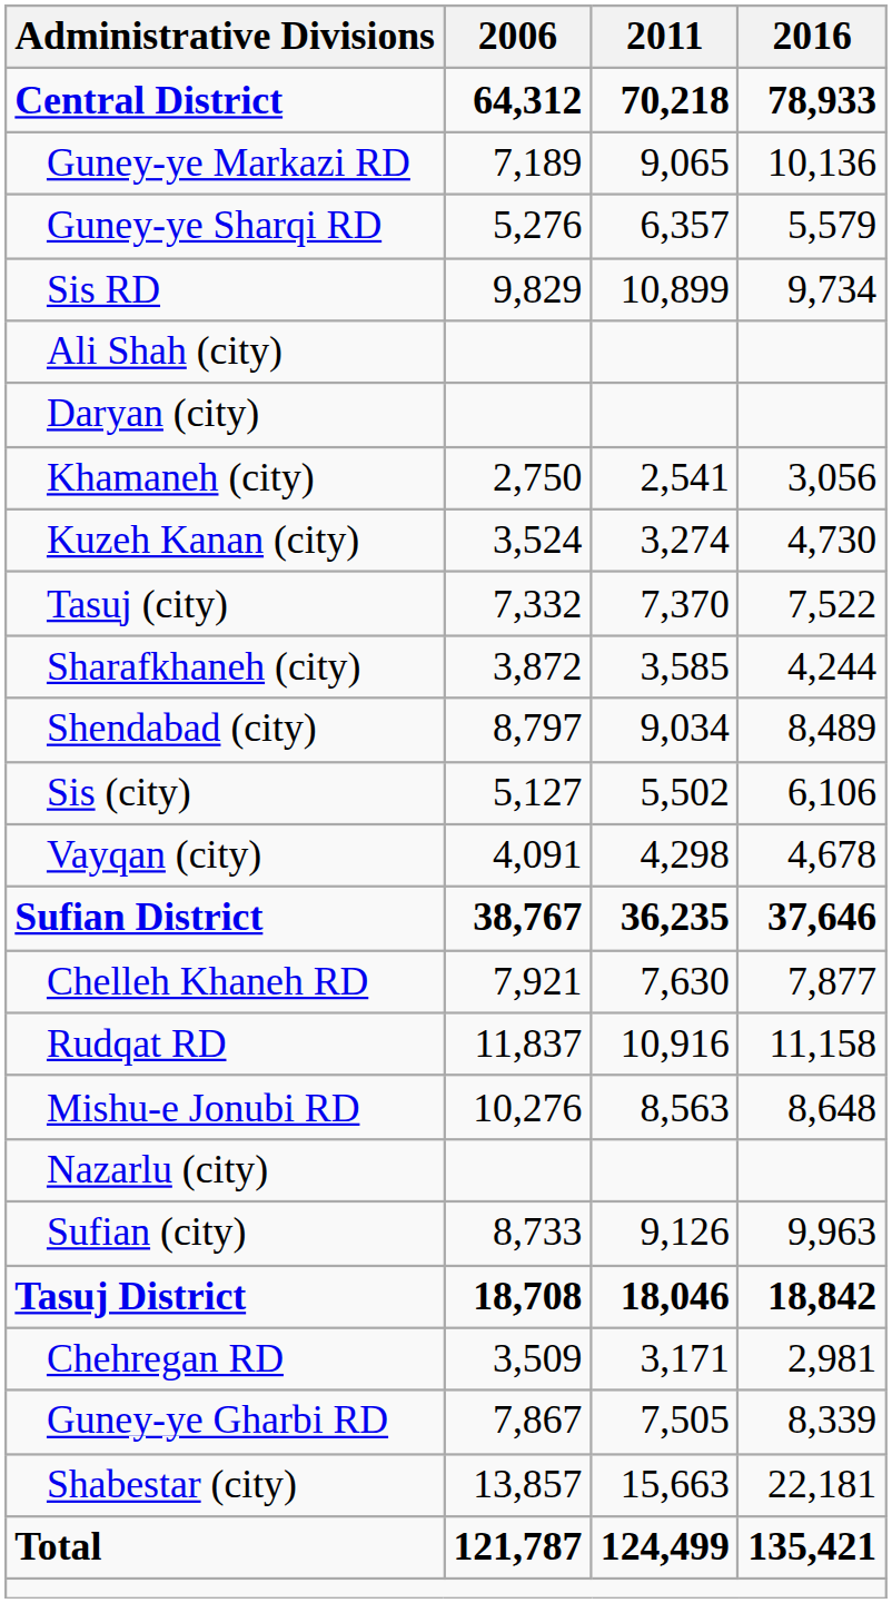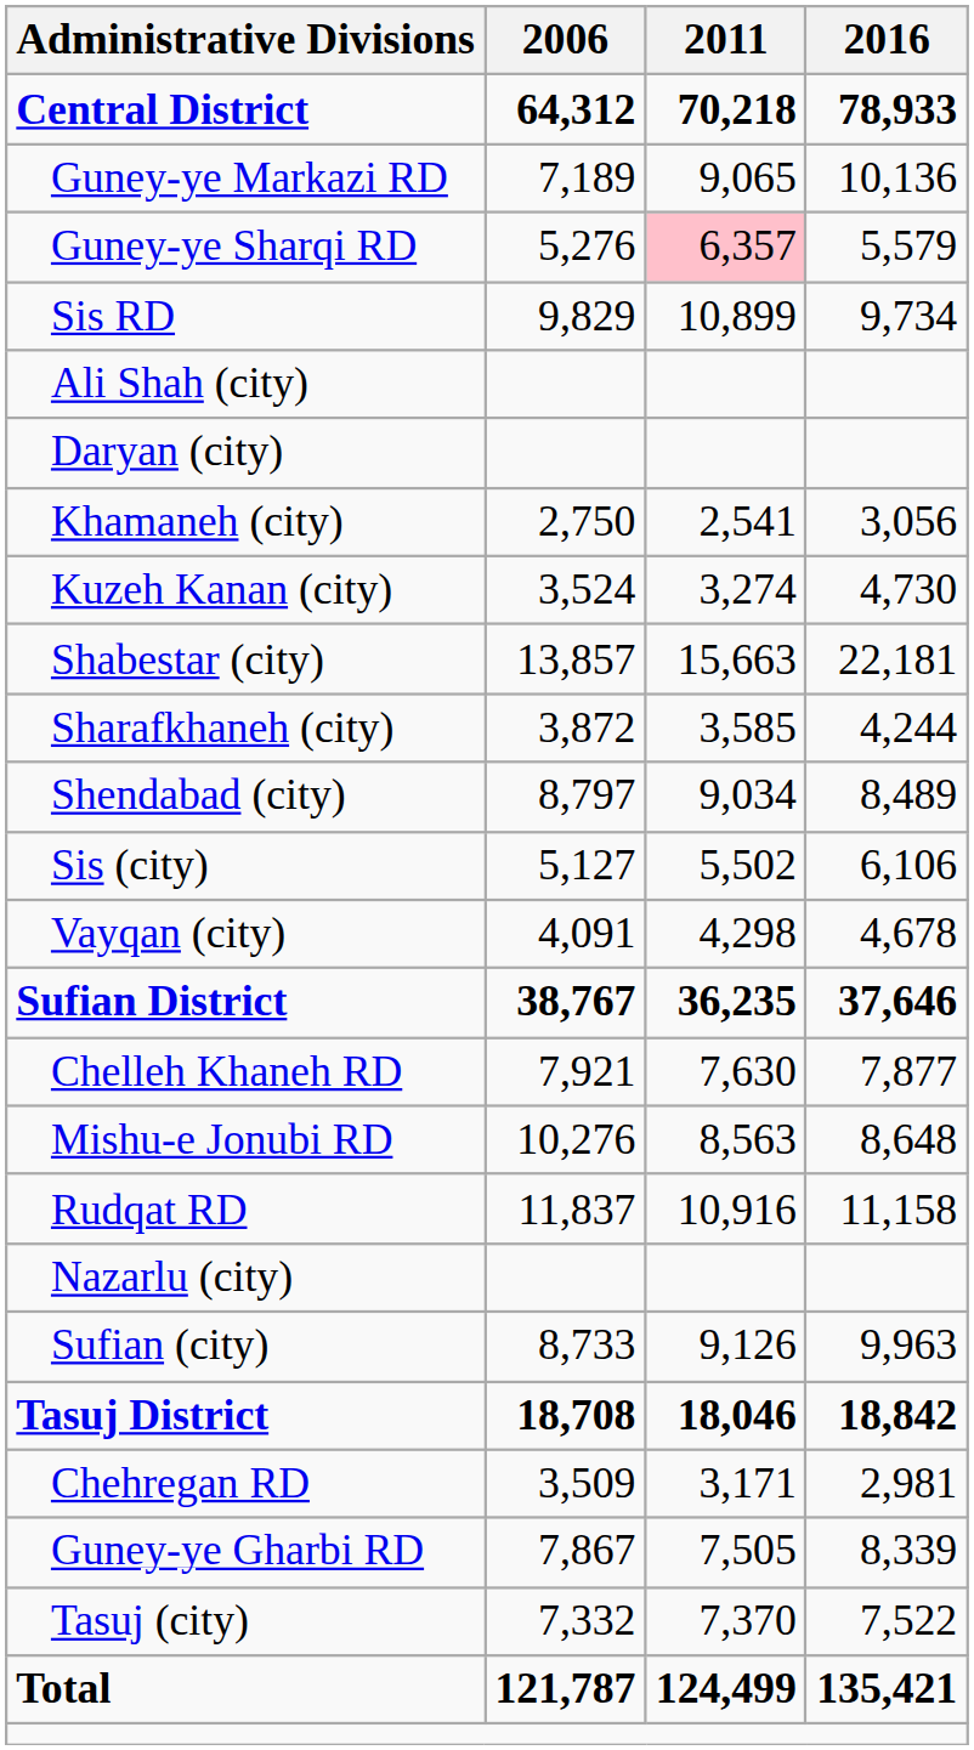 <table class="wikitable">
 <tr>
 <th>Administrative Divisions</th>
 <th>2006</th>
 <th>2011</th>
 <th>2016</th>
 </tr>
 <tr>
 <td><strong><a href='#'>Central District</a></strong></td>
 <td style="text-align: right;"><strong>64,312</strong></td>
 <td style="text-align: right;"><strong>70,218</strong></td>
 <td style="text-align: right;"><strong>78,933</strong></td>
 </tr>
 <tr>
 <td style="padding-left: 1em;"><a href='#'>Guney-ye Markazi RD</a></td>
 <td style="text-align: right;">7,189</td>
 <td style="text-align: right;">9,065</td>
 <td style="text-align: right;">10,136</td>
 </tr>
 <tr>
 <td style="padding-left: 1em;"><a href='#'>Guney-ye Sharqi RD</a></td>
 <td style="text-align: right;">5,276</td>
-<td style="text-align: right;">6,357</td>
+<td style="background: pink; text-align: right;">6,357</td>
 <td style="text-align: right;">5,579</td>
 </tr>
 <tr>
 <td style="padding-left: 1em;"><a href='#'>Sis RD</a></td>
 <td style="text-align: right;">9,829</td>
 <td style="text-align: right;">10,899</td>
 <td style="text-align: right;">9,734</td>
 </tr>
 <tr>
 <td style="padding-left: 1em;"><a href='#'>Ali Shah</a> (city)</td>
 <td style="text-align: right;"></td>
 <td style="text-align: right;"></td>
 <td style="text-align: right;"></td>
 </tr>
 <tr>
 <td style="padding-left: 1em;"><a href='#'>Daryan</a> (city)</td>
 <td style="text-align: right;"></td>
 <td style="text-align: right;"></td>
 <td style="text-align: right;"></td>
 </tr>
 <tr>
 <td style="padding-left: 1em;"><a href='#'>Khamaneh</a> (city)</td>
 <td style="text-align: right;">2,750</td>
 <td style="text-align: right;">2,541</td>
 <td style="text-align: right;">3,056</td>
 </tr>
 <tr>
 <td style="padding-left: 1em;"><a href='#'>Kuzeh Kanan</a> (city)</td>
 <td style="text-align: right;">3,524</td>
 <td style="text-align: right;">3,274</td>
 <td style="text-align: right;">4,730</td>
 </tr>
 <tr>
-<td style="padding-left: 1em;"><a href='#'>Tasuj</a> (city)</td>
-<td style="text-align: right;">7,332</td>
-<td style="text-align: right;">7,370</td>
-<td style="text-align: right;">7,522</td>
+<td style="padding-left: 1em;"><a href='#'>Shabestar</a> (city)</td>
+<td style="text-align: right;">13,857</td>
+<td style="text-align: right;">15,663</td>
+<td style="text-align: right;">22,181</td>
 </tr>
 <tr>
 <td style="padding-left: 1em;"><a href='#'>Sharafkhaneh</a> (city)</td>
 <td style="text-align: right;">3,872</td>
 <td style="text-align: right;">3,585</td>
 <td style="text-align: right;">4,244</td>
 </tr>
 <tr>
 <td style="padding-left: 1em;"><a href='#'>Shendabad</a> (city)</td>
 <td style="text-align: right;">8,797</td>
 <td style="text-align: right;">9,034</td>
 <td style="text-align: right;">8,489</td>
 </tr>
 <tr>
 <td style="padding-left: 1em;"><a href='#'>Sis</a> (city)</td>
 <td style="text-align: right;">5,127</td>
 <td style="text-align: right;">5,502</td>
 <td style="text-align: right;">6,106</td>
 </tr>
 <tr>
 <td style="padding-left: 1em;"><a href='#'>Vayqan</a> (city)</td>
 <td style="text-align: right;">4,091</td>
 <td style="text-align: right;">4,298</td>
 <td style="text-align: right;">4,678</td>
 </tr>
 <tr>
 <td><strong><a href='#'>Sufian District</a></strong></td>
 <td style="text-align: right;"><strong>38,767</strong></td>
 <td style="text-align: right;"><strong>36,235</strong></td>
 <td style="text-align: right;"><strong>37,646</strong></td>
 </tr>
 <tr>
 <td style="padding-left: 1em;"><a href='#'>Chelleh Khaneh RD</a></td>
 <td style="text-align: right;">7,921</td>
 <td style="text-align: right;">7,630</td>
 <td style="text-align: right;">7,877</td>
 </tr>
 <tr>
+<td style="padding-left: 1em;"><a href='#'>Mishu-e Jonubi RD</a></td>
+<td style="text-align: right;">10,276</td>
+<td style="text-align: right;">8,563</td>
+<td style="text-align: right;">8,648</td>
+</tr>
+<tr>
 <td style="padding-left: 1em;"><a href='#'>Rudqat RD</a></td>
 <td style="text-align: right;">11,837</td>
 <td style="text-align: right;">10,916</td>
 <td style="text-align: right;">11,158</td>
-</tr>
-<tr>
-<td style="padding-left: 1em;"><a href='#'>Mishu-e Jonubi RD</a></td>
-<td style="text-align: right;">10,276</td>
-<td style="text-align: right;">8,563</td>
-<td style="text-align: right;">8,648</td>
 </tr>
 <tr>
 <td style="padding-left: 1em;"><a href='#'>Nazarlu</a> (city)</td>
 <td style="text-align: right;"></td>
 <td style="text-align: right;"></td>
 <td style="text-align: right;"></td>
 </tr>
 <tr>
 <td style="padding-left: 1em;"><a href='#'>Sufian</a> (city)</td>
 <td style="text-align: right;">8,733</td>
 <td style="text-align: right;">9,126</td>
 <td style="text-align: right;">9,963</td>
 </tr>
 <tr>
 <td><strong><a href='#'>Tasuj District</a></strong></td>
 <td style="text-align: right;"><strong>18,708</strong></td>
 <td style="text-align: right;"><strong>18,046</strong></td>
 <td style="text-align: right;"><strong>18,842</strong></td>
 </tr>
 <tr>
 <td style="padding-left: 1em;"><a href='#'>Chehregan RD</a></td>
 <td style="text-align: right;">3,509</td>
 <td style="text-align: right;">3,171</td>
 <td style="text-align: right;">2,981</td>
 </tr>
 <tr>
 <td style="padding-left: 1em;"><a href='#'>Guney-ye Gharbi RD</a></td>
 <td style="text-align: right;">7,867</td>
 <td style="text-align: right;">7,505</td>
 <td style="text-align: right;">8,339</td>
 </tr>
 <tr>
-<td style="padding-left: 1em;"><a href='#'>Shabestar</a> (city)</td>
-<td style="text-align: right;">13,857</td>
-<td style="text-align: right;">15,663</td>
-<td style="text-align: right;">22,181</td>
+<td style="padding-left: 1em;"><a href='#'>Tasuj</a> (city)</td>
+<td style="text-align: right;">7,332</td>
+<td style="text-align: right;">7,370</td>
+<td style="text-align: right;">7,522</td>
 </tr>
 <tr>
 <td><strong>Total</strong></td>
 <td style="text-align: right;"><strong>121,787</strong></td>
 <td style="text-align: right;"><strong>124,499</strong></td>
 <td style="text-align: right;"><strong>135,421</strong></td>
 </tr>
 <tr>
 <td colspan=4></td>
 </tr>
 </table>
